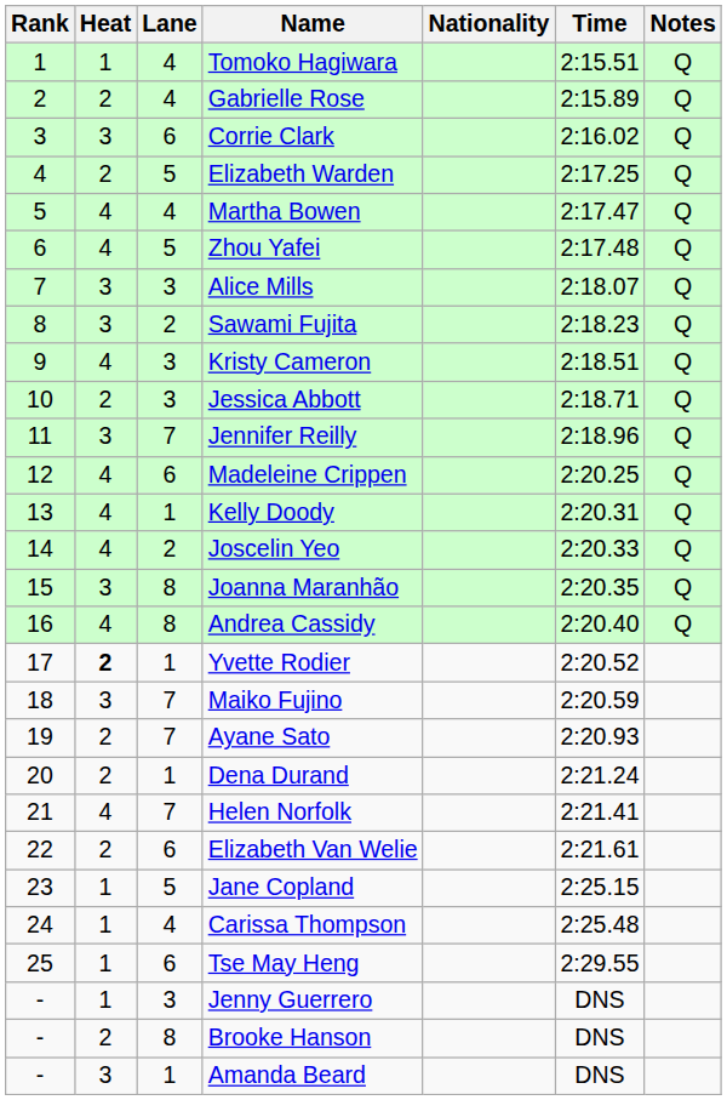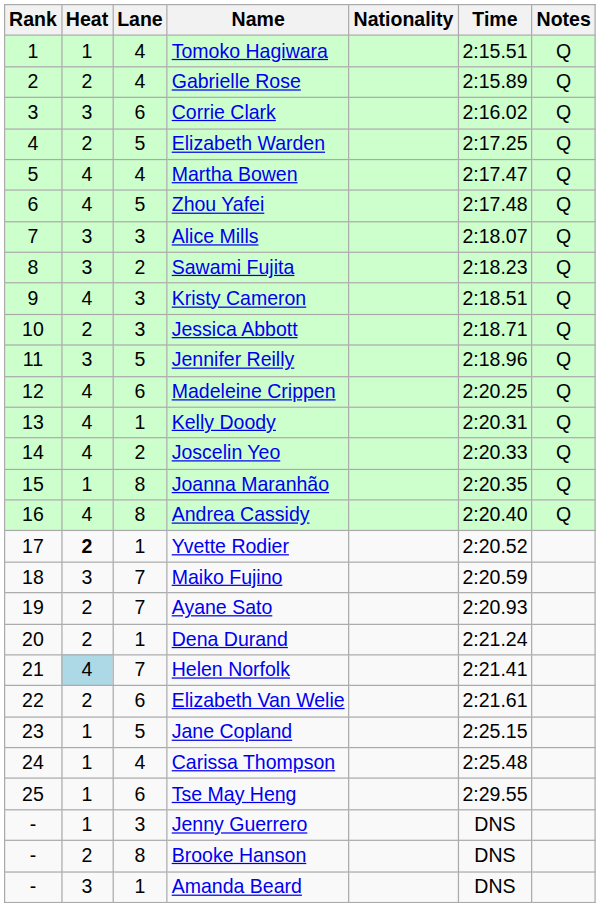 <table class="wikitable sortable" style="text-align:center">
 <tr>
 <th>Rank</th>
 <th>Heat</th>
 <th>Lane</th>
 <th>Name</th>
 <th>Nationality</th>
 <th>Time</th>
 <th>Notes</th>
 </tr>
 <tr bgcolor=ccffcc>
 <td>1</td>
 <td>1</td>
 <td>4</td>
 <td align=left><a href='#'>Tomoko Hagiwara</a></td>
 <td align=left></td>
 <td>2:15.51</td>
 <td>Q</td>
 </tr>
 <tr bgcolor=ccffcc>
 <td>2</td>
 <td>2</td>
 <td>4</td>
 <td align=left><a href='#'>Gabrielle Rose</a></td>
 <td align=left></td>
 <td>2:15.89</td>
 <td>Q</td>
 </tr>
 <tr bgcolor=ccffcc>
 <td>3</td>
 <td>3</td>
 <td>6</td>
 <td align=left><a href='#'>Corrie Clark</a></td>
 <td align=left></td>
 <td>2:16.02</td>
 <td>Q</td>
 </tr>
 <tr bgcolor=ccffcc>
 <td>4</td>
 <td>2</td>
 <td>5</td>
 <td align=left><a href='#'>Elizabeth Warden</a></td>
 <td align=left></td>
 <td>2:17.25</td>
 <td>Q</td>
 </tr>
 <tr bgcolor=ccffcc>
 <td>5</td>
 <td>4</td>
 <td>4</td>
 <td align=left><a href='#'>Martha Bowen</a></td>
 <td align=left></td>
 <td>2:17.47</td>
 <td>Q</td>
 </tr>
 <tr bgcolor=ccffcc>
 <td>6</td>
 <td>4</td>
 <td>5</td>
 <td align=left><a href='#'>Zhou Yafei</a></td>
 <td align=left></td>
 <td>2:17.48</td>
 <td>Q</td>
 </tr>
 <tr bgcolor=ccffcc>
 <td>7</td>
 <td>3</td>
 <td>3</td>
 <td align=left><a href='#'>Alice Mills</a></td>
 <td align=left></td>
 <td>2:18.07</td>
 <td>Q</td>
 </tr>
 <tr bgcolor=ccffcc>
 <td>8</td>
 <td>3</td>
 <td>2</td>
 <td align=left><a href='#'>Sawami Fujita</a></td>
 <td align=left></td>
 <td>2:18.23</td>
 <td>Q</td>
 </tr>
 <tr bgcolor=ccffcc>
 <td>9</td>
 <td>4</td>
 <td>3</td>
 <td align=left><a href='#'>Kristy Cameron</a></td>
 <td align=left></td>
 <td>2:18.51</td>
 <td>Q</td>
 </tr>
 <tr bgcolor=ccffcc>
 <td>10</td>
 <td>2</td>
 <td>3</td>
 <td align=left><a href='#'>Jessica Abbott</a></td>
 <td align=left></td>
 <td>2:18.71</td>
 <td>Q</td>
 </tr>
 <tr bgcolor=ccffcc>
 <td>11</td>
 <td>3</td>
-<td>7</td>
+<td>5</td>
 <td align=left><a href='#'>Jennifer Reilly</a></td>
 <td align=left></td>
 <td>2:18.96</td>
 <td>Q</td>
 </tr>
 <tr bgcolor=ccffcc>
 <td>12</td>
 <td>4</td>
 <td>6</td>
 <td align=left><a href='#'>Madeleine Crippen</a></td>
 <td align=left></td>
 <td>2:20.25</td>
 <td>Q</td>
 </tr>
 <tr bgcolor=ccffcc>
 <td>13</td>
 <td>4</td>
 <td>1</td>
 <td align=left><a href='#'>Kelly Doody</a></td>
 <td align=left></td>
 <td>2:20.31</td>
 <td>Q</td>
 </tr>
 <tr bgcolor=ccffcc>
 <td>14</td>
 <td>4</td>
 <td>2</td>
 <td align=left><a href='#'>Joscelin Yeo</a></td>
 <td align=left></td>
 <td>2:20.33</td>
 <td>Q</td>
 </tr>
 <tr bgcolor=ccffcc>
 <td>15</td>
-<td>3</td>
+<td>1</td>
 <td>8</td>
 <td align=left><a href='#'>Joanna Maranhão</a></td>
 <td align=left></td>
 <td>2:20.35</td>
 <td>Q</td>
 </tr>
 <tr bgcolor=ccffcc>
 <td>16</td>
 <td>4</td>
 <td>8</td>
 <td align=left><a href='#'>Andrea Cassidy</a></td>
 <td align=left></td>
 <td>2:20.40</td>
 <td>Q</td>
 </tr>
 <tr>
 <td>17</td>
 <td><strong>2</strong></td>
 <td>1</td>
 <td align=left><a href='#'>Yvette Rodier</a></td>
 <td align=left></td>
 <td>2:20.52</td>
 <td></td>
 </tr>
 <tr>
 <td>18</td>
 <td>3</td>
 <td>7</td>
 <td align=left><a href='#'>Maiko Fujino</a></td>
 <td align=left></td>
 <td>2:20.59</td>
 <td></td>
 </tr>
 <tr>
 <td>19</td>
 <td>2</td>
 <td>7</td>
 <td align=left><a href='#'>Ayane Sato</a></td>
 <td align=left></td>
 <td>2:20.93</td>
 <td></td>
 </tr>
 <tr>
 <td>20</td>
 <td>2</td>
 <td>1</td>
 <td align=left><a href='#'>Dena Durand</a></td>
 <td align=left></td>
 <td>2:21.24</td>
 <td></td>
 </tr>
 <tr>
 <td>21</td>
-<td>4</td>
+<td style="background: lightblue;">4</td>
 <td>7</td>
 <td align=left><a href='#'>Helen Norfolk</a></td>
 <td align=left></td>
 <td>2:21.41</td>
 <td></td>
 </tr>
 <tr>
 <td>22</td>
 <td>2</td>
 <td>6</td>
 <td align=left><a href='#'>Elizabeth Van Welie</a></td>
 <td align=left></td>
 <td>2:21.61</td>
 <td></td>
 </tr>
 <tr>
 <td>23</td>
 <td>1</td>
 <td>5</td>
 <td align=left><a href='#'>Jane Copland</a></td>
 <td align=left></td>
 <td>2:25.15</td>
 <td></td>
 </tr>
 <tr>
 <td>24</td>
 <td>1</td>
 <td>4</td>
 <td align=left><a href='#'>Carissa Thompson</a></td>
 <td align=left></td>
 <td>2:25.48</td>
 <td></td>
 </tr>
 <tr>
 <td>25</td>
 <td>1</td>
 <td>6</td>
 <td align=left><a href='#'>Tse May Heng</a></td>
 <td align=left></td>
 <td>2:29.55</td>
 <td></td>
 </tr>
 <tr>
 <td>-</td>
 <td>1</td>
 <td>3</td>
 <td align=left><a href='#'>Jenny Guerrero</a></td>
 <td align=left></td>
 <td>DNS</td>
 <td></td>
 </tr>
 <tr>
 <td>-</td>
 <td>2</td>
 <td>8</td>
 <td align=left><a href='#'>Brooke Hanson</a></td>
 <td align=left></td>
 <td>DNS</td>
 <td></td>
 </tr>
 <tr>
 <td>-</td>
 <td>3</td>
 <td>1</td>
 <td align=left><a href='#'>Amanda Beard</a></td>
 <td align=left></td>
 <td>DNS</td>
 <td></td>
 </tr>
 </table>
